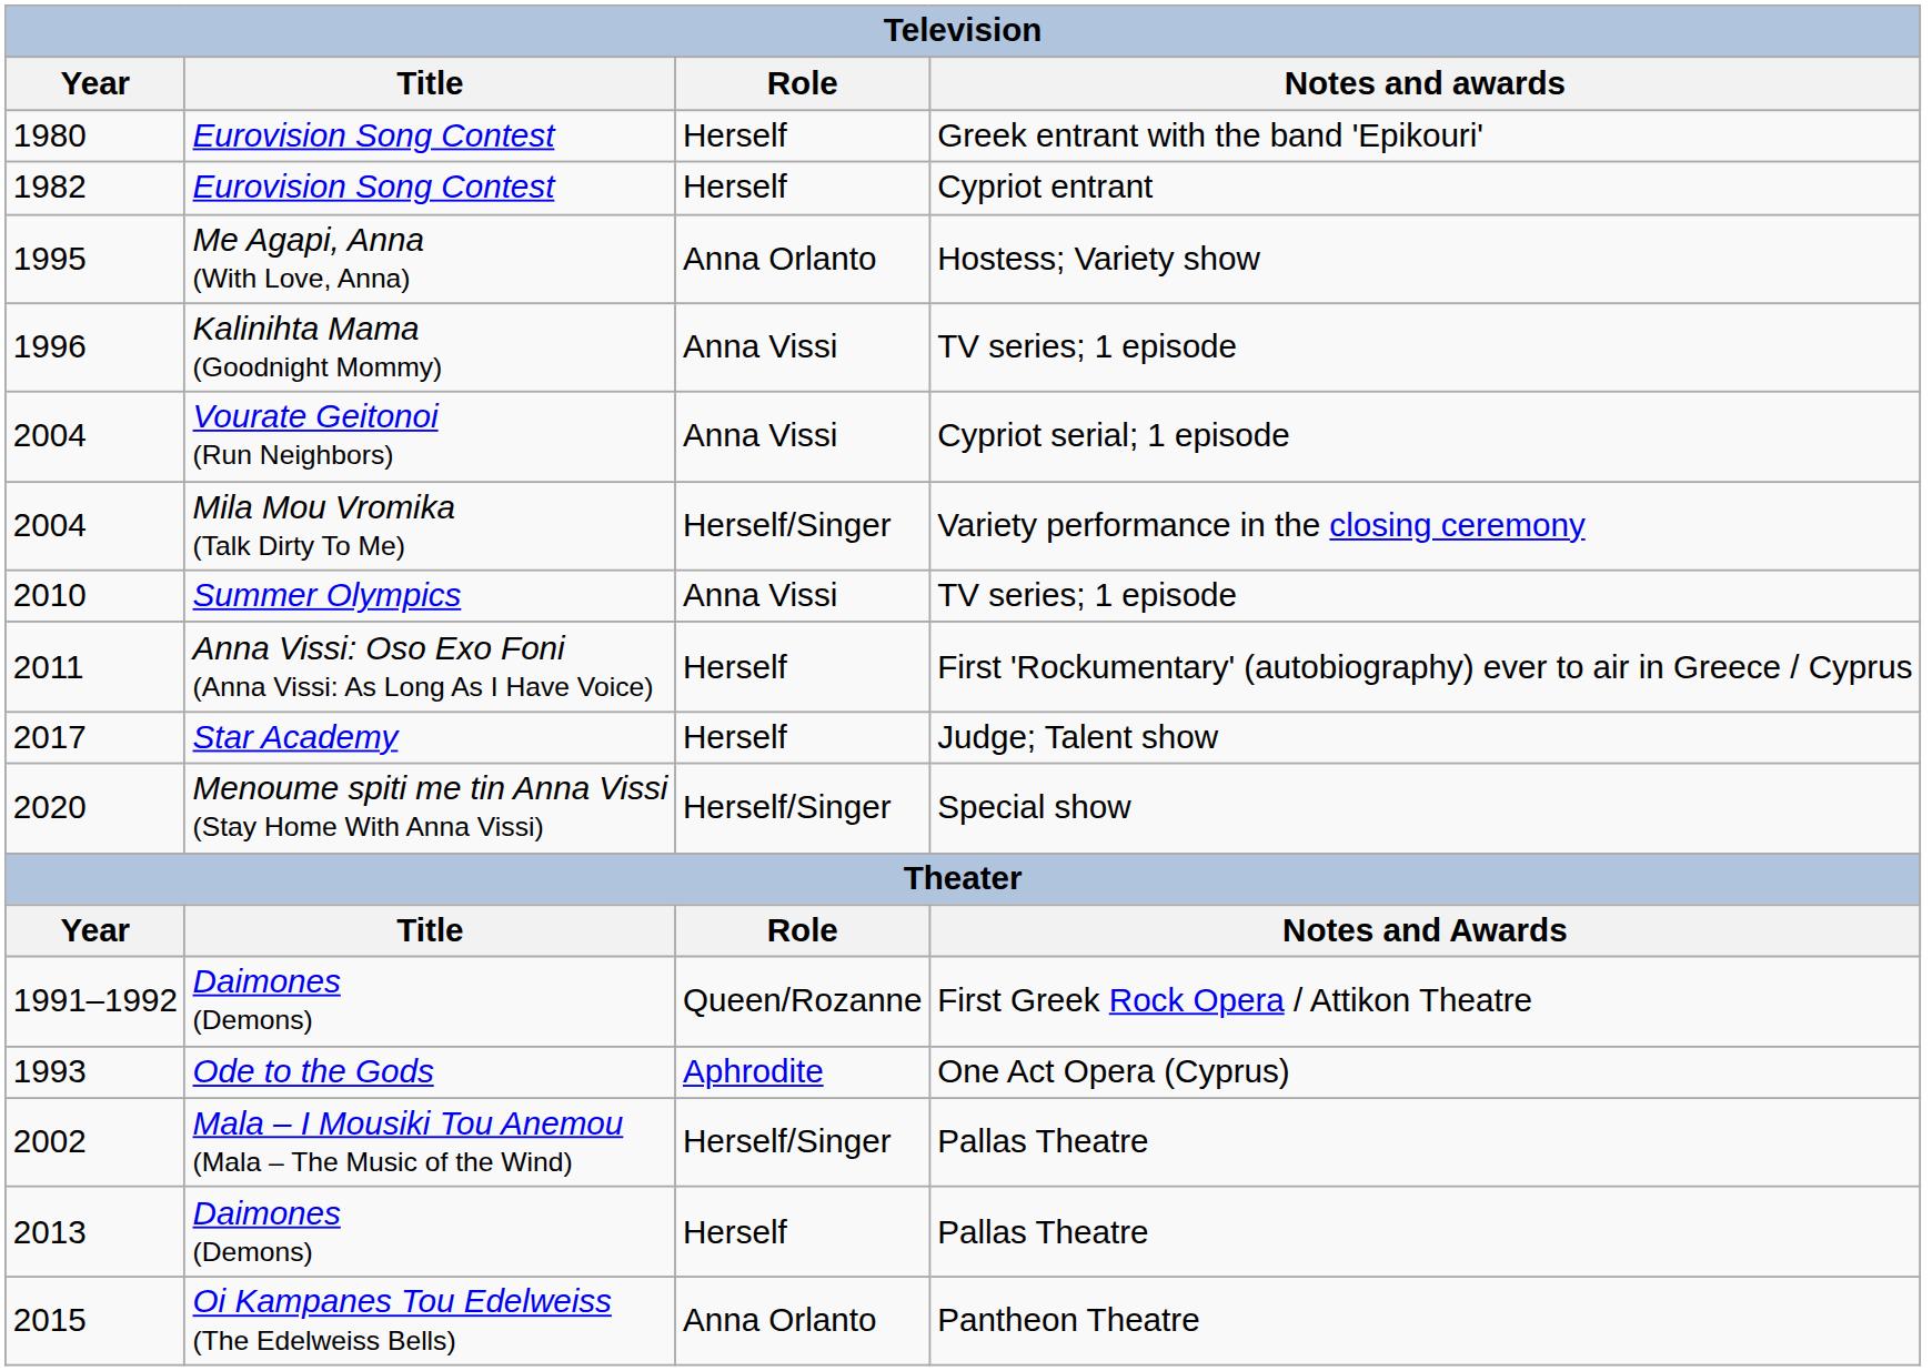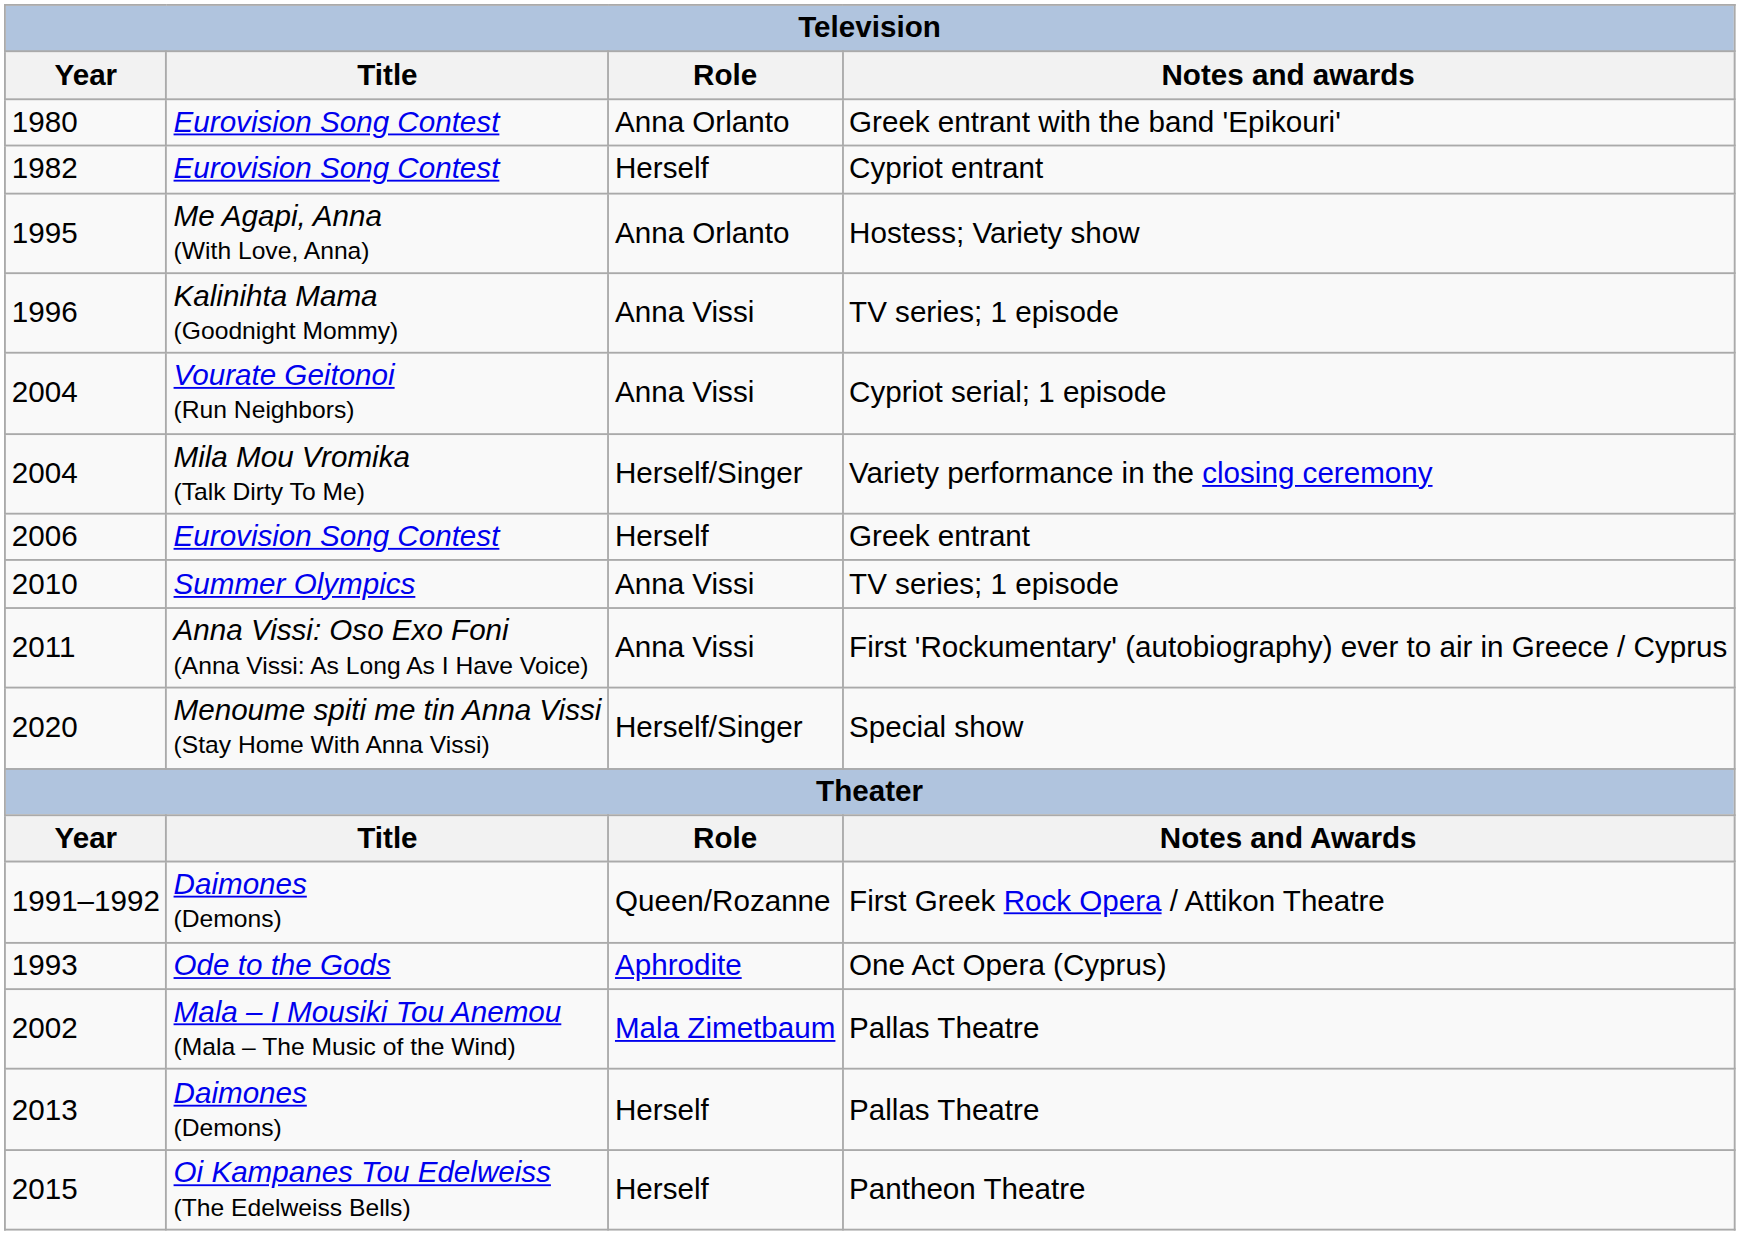 <table class="wikitable">
 <tr>
 <th colspan="4" style="background: LightSteelBlue;">Television</th>
 </tr>
 <tr style="background:#ccc; text-align:center;">
 <th>Year</th>
 <th>Title</th>
 <th>Role</th>
 <th>Notes and awards</th>
 </tr>
 <tr>
 <td>1980</td>
 <td><em><a href='#'>Eurovision Song Contest</a></em></td>
-<td>Herself</td>
+<td>Anna Orlanto</td>
 <td>Greek entrant with the band 'Epikouri'</td>
 </tr>
 <tr>
 <td>1982</td>
 <td><em><a href='#'>Eurovision Song Contest</a></em></td>
 <td>Herself</td>
 <td>Cypriot entrant</td>
 </tr>
 <tr>
 <td>1995</td>
 <td><em>Me Agapi, Anna</em> <br><small>(With Love, Anna)</small><br></td>
 <td>Anna Orlanto</td>
 <td>Hostess; Variety show</td>
 </tr>
 <tr>
 <td>1996</td>
 <td><em>Kalinihta Mama</em> <br><small>(Goodnight Mommy)</small><br></td>
 <td>Anna Vissi</td>
 <td>TV series; 1 episode</td>
 </tr>
 <tr>
 <td>2004</td>
 <td><em><a href='#'>Vourate Geitonoi</a></em> <br><small>(Run Neighbors)</small><br></td>
 <td>Anna Vissi</td>
 <td>Cypriot serial; 1 episode</td>
 </tr>
 <tr>
 <td>2004</td>
 <td><em>Mila Mou Vromika</em> <br><small>(Talk Dirty To Me)</small><br></td>
 <td>Herself/Singer</td>
 <td>Variety performance in the <a href='#'>closing ceremony</a></td>
 </tr>
 <tr>
+<td>2006</td>
+<td><em><a href='#'>Eurovision Song Contest</a></em></td>
+<td>Herself</td>
+<td>Greek entrant</td>
+</tr>
+<tr>
 <td>2010</td>
 <td><em><a href='#'>Summer Olympics</a></em></td>
 <td>Anna Vissi</td>
 <td>TV series; 1 episode</td>
 </tr>
 <tr>
 <td>2011</td>
 <td><em>Anna Vissi: Oso Exo Foni</em> <br><small>(Anna Vissi: As Long As I Have Voice)</small><br></td>
-<td>Herself</td>
+<td>Anna Vissi</td>
 <td>First 'Rockumentary' (autobiography) ever to air in Greece / Cyprus</td>
-</tr>
-<tr>
-<td>2017</td>
-<td><em><a href='#'>Star Academy</a></em></td>
-<td>Herself</td>
-<td>Judge; Talent show</td>
 </tr>
 <tr>
 <td>2020</td>
 <td><em>Menoume spiti me tin Anna Vissi</em> <br><small>(Stay Home With Anna Vissi)</small><br></td>
 <td>Herself/Singer</td>
 <td>Special show</td>
 </tr>
 <tr>
 <th colspan="4" style="background: LightSteelBlue;">Theater</th>
 </tr>
 <tr style="background:#ccc; text-align:center;">
 <th>Year</th>
 <th>Title</th>
 <th>Role</th>
 <th>Notes and Awards</th>
 </tr>
 <tr>
 <td>1991–1992</td>
 <td><em><a href='#'>Daimones</a></em><br><small>(Demons)</small><br></td>
 <td>Queen/Rozanne</td>
 <td>First Greek <a href='#'>Rock Opera</a> / Attikon Theatre</td>
 </tr>
 <tr>
 <td>1993</td>
 <td><em><a href='#'>Ode to the Gods</a></em></td>
 <td><a href='#'>Aphrodite</a></td>
 <td>One Act Opera (Cyprus)</td>
 </tr>
 <tr>
 <td>2002</td>
 <td><em><a href='#'>Mala – I Mousiki Tou Anemou</a></em><br><small>(Mala – The Music of the Wind)</small><br></td>
-<td>Herself/Singer</td>
+<td><a href='#'>Mala Zimetbaum</a></td>
 <td>Pallas Theatre</td>
 </tr>
 <tr>
 <td>2013</td>
 <td><em><a href='#'>Daimones</a></em><br><small>(Demons)</small><br></td>
 <td>Herself</td>
 <td>Pallas Theatre</td>
 </tr>
 <tr>
 <td>2015</td>
 <td><em><a href='#'>Oi Kampanes Tou Edelweiss</a></em><br><small>(The Edelweiss Bells)</small><br></td>
-<td>Anna Orlanto</td>
+<td>Herself</td>
 <td>Pantheon Theatre</td>
 </tr>
 </table>
